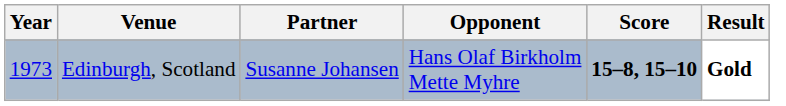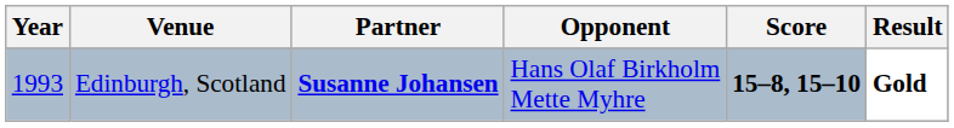 <table class="sortable wikitable" style="font-size: 90%;">
 <tr>
 <th>Year</th>
 <th>Venue</th>
 <th>Partner</th>
 <th>Opponent</th>
 <th>Score</th>
 <th>Result</th>
 </tr>
 <tr style="background:#AABBCC">
-<td align="center"><a href='#'>1973</a></td>
+<td align="center"><a href='#'>1993</a></td>
 <td align="left"><a href='#'>Edinburgh</a>, Scotland</td>
-<td align="left"> <a href='#'>Susanne Johansen</a></td>
+<td align="left"><strong> <a href='#'>Susanne Johansen</a></strong></td>
 <td align="left"> <a href='#'>Hans Olaf Birkholm</a><br> <a href='#'>Mette Myhre</a></td>
 <td align="left"><strong>15–8, 15–10</strong></td>
 <td style="text-align:left; background:white"> <strong>Gold</strong></td>
 </tr>
 </table>
